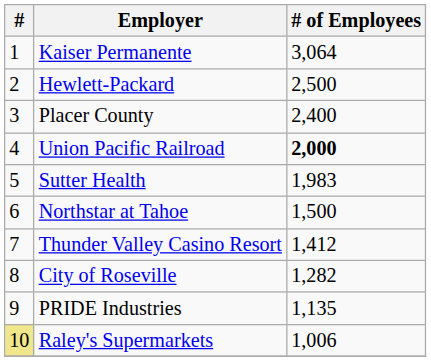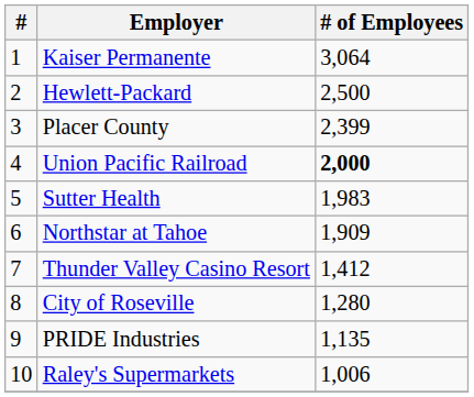 <table class="wikitable sortable" border="1">
 <tr>
 <th>#</th>
 <th>Employer</th>
 <th># of Employees</th>
 </tr>
 <tr>
 <td>1</td>
 <td><a href='#'>Kaiser Permanente</a></td>
 <td>3,064</td>
 </tr>
 <tr>
 <td>2</td>
 <td><a href='#'>Hewlett-Packard</a></td>
 <td>2,500</td>
 </tr>
 <tr>
 <td>3</td>
 <td>Placer County</td>
-<td>2,400</td>
+<td>2,399</td>
 </tr>
 <tr>
 <td>4</td>
 <td><a href='#'>Union Pacific Railroad</a></td>
 <td><strong>2,000</strong></td>
 </tr>
 <tr>
 <td>5</td>
 <td><a href='#'>Sutter Health</a></td>
 <td>1,983</td>
 </tr>
 <tr>
 <td>6</td>
 <td><a href='#'>Northstar at Tahoe</a></td>
-<td>1,500</td>
+<td>1,909</td>
 </tr>
 <tr>
 <td>7</td>
 <td><a href='#'>Thunder Valley Casino Resort</a></td>
 <td>1,412</td>
 </tr>
 <tr>
 <td>8</td>
 <td><a href='#'>City of Roseville</a></td>
-<td>1,282</td>
+<td>1,280</td>
 </tr>
 <tr>
 <td>9</td>
 <td>PRIDE Industries</td>
 <td>1,135</td>
 </tr>
 <tr>
-<td style="background: khaki;">10</td>
+<td>10</td>
 <td><a href='#'>Raley's Supermarkets</a></td>
 <td>1,006</td>
 </tr>
 <tr>
 </tr>
 </table>
